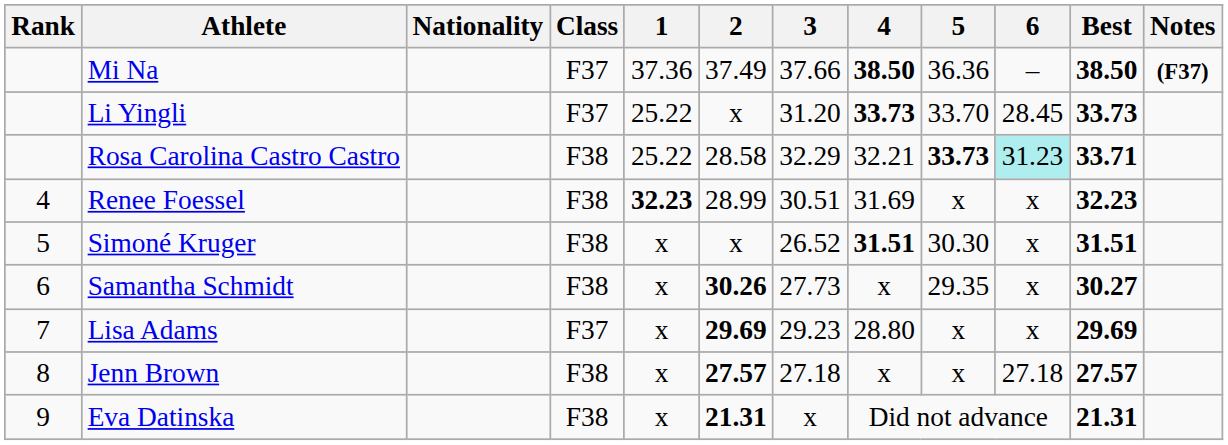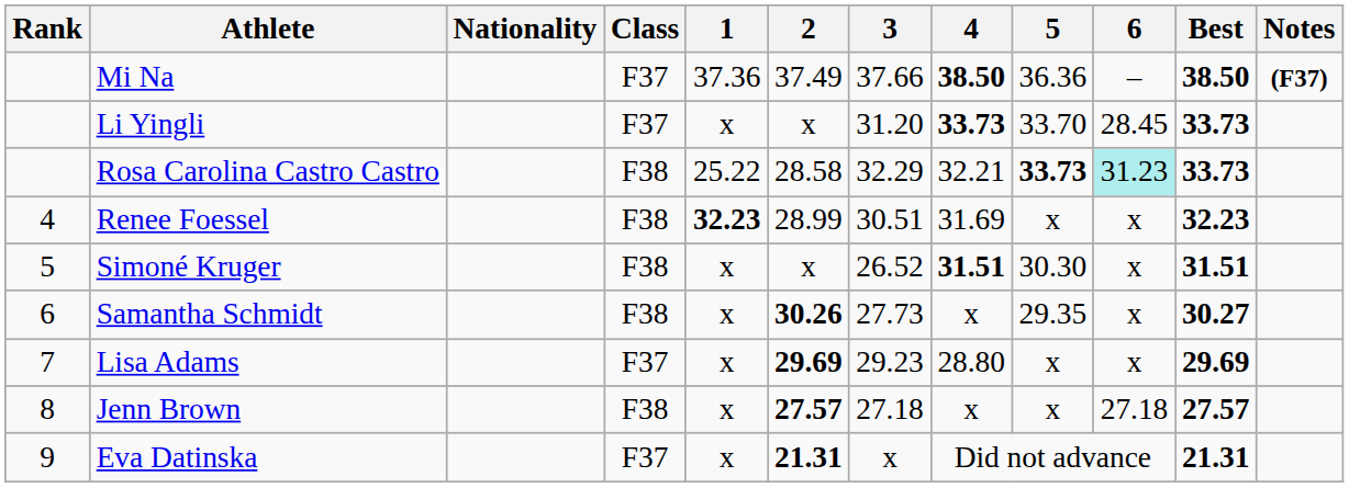 <table class="wikitable sortable" style="text-align:center">
 <tr>
 <th>Rank</th>
 <th>Athlete</th>
 <th>Nationality</th>
 <th>Class</th>
 <th>1</th>
 <th>2</th>
 <th>3</th>
 <th>4</th>
 <th>5</th>
 <th>6</th>
 <th>Best</th>
 <th>Notes</th>
 </tr>
 <tr>
 <td></td>
 <td align="left"><a href='#'>Mi Na</a></td>
 <td align="left"></td>
 <td>F37</td>
 <td>37.36</td>
 <td>37.49</td>
 <td>37.66</td>
 <td><strong>38.50</strong></td>
 <td>36.36</td>
 <td>–</td>
 <td><strong>38.50</strong></td>
 <td><strong> <small>(F37)</small></strong></td>
 </tr>
 <tr>
 <td></td>
 <td align="left"><a href='#'>Li Yingli</a></td>
 <td align="left"></td>
 <td>F37</td>
-<td>25.22</td>
+<td>x</td>
 <td>x</td>
 <td>31.20</td>
 <td><strong>33.73</strong></td>
 <td>33.70</td>
 <td>28.45</td>
 <td><strong>33.73</strong></td>
 <td></td>
 </tr>
 <tr>
 <td></td>
 <td align="left"><a href='#'>Rosa Carolina Castro Castro</a></td>
 <td align="left"></td>
 <td>F38</td>
 <td>25.22</td>
 <td>28.58</td>
 <td>32.29</td>
 <td>32.21</td>
 <td><strong>33.73</strong></td>
 <td style="background: paleturquoise;">31.23</td>
-<td><strong>33.71</strong></td>
+<td><strong>33.73</strong></td>
 <td></td>
 </tr>
 <tr>
 <td>4</td>
 <td align="left"><a href='#'>Renee Foessel</a></td>
 <td align="left"></td>
 <td>F38</td>
 <td><strong>32.23</strong></td>
 <td>28.99</td>
 <td>30.51</td>
 <td>31.69</td>
 <td>x</td>
 <td>x</td>
 <td><strong>32.23</strong></td>
 <td></td>
 </tr>
 <tr>
 <td>5</td>
 <td align="left"><a href='#'>Simoné Kruger</a></td>
 <td align="left"></td>
 <td>F38</td>
 <td>x</td>
 <td>x</td>
 <td>26.52</td>
 <td><strong>31.51</strong></td>
 <td>30.30</td>
 <td>x</td>
 <td><strong>31.51</strong></td>
 <td></td>
 </tr>
 <tr>
 <td>6</td>
 <td align="left"><a href='#'>Samantha Schmidt</a></td>
 <td align="left"></td>
 <td>F38</td>
 <td>x</td>
 <td><strong>30.26</strong></td>
 <td>27.73</td>
 <td>x</td>
 <td>29.35</td>
 <td>x</td>
 <td><strong>30.27</strong></td>
 <td></td>
 </tr>
 <tr>
 <td>7</td>
 <td align="left"><a href='#'>Lisa Adams</a></td>
 <td align="left"></td>
 <td>F37</td>
 <td>x</td>
 <td><strong>29.69</strong></td>
 <td>29.23</td>
 <td>28.80</td>
 <td>x</td>
 <td>x</td>
 <td><strong>29.69</strong></td>
 <td></td>
 </tr>
 <tr>
 <td>8</td>
 <td align="left"><a href='#'>Jenn Brown</a></td>
 <td align="left"></td>
 <td>F38</td>
 <td>x</td>
 <td><strong>27.57</strong></td>
 <td>27.18</td>
 <td>x</td>
 <td>x</td>
 <td>27.18</td>
 <td><strong>27.57</strong></td>
 <td></td>
 </tr>
 <tr>
 <td>9</td>
 <td align="left"><a href='#'>Eva Datinska</a></td>
 <td align="left"></td>
-<td>F38</td>
+<td>F37</td>
 <td>x</td>
 <td><strong>21.31</strong></td>
 <td>x</td>
 <td colspan="3">Did not advance</td>
 <td><strong>21.31</strong></td>
 <td></td>
 </tr>
 </table>
